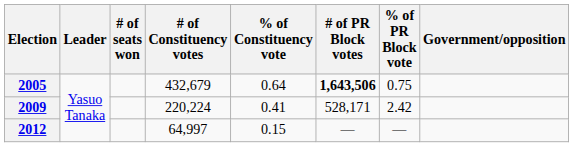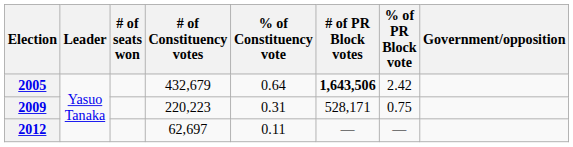 <table class="wikitable sortable">
 <tr>
 <th>Election</th>
 <th>Leader</th>
 <th># of seats won</th>
 <th># of Constituency votes</th>
 <th>% of Constituency vote</th>
 <th># of PR Block votes</th>
 <th>% of PR Block vote</th>
 <th>Government/opposition</th>
 </tr>
 <tr style="text-align:center;">
 <th><a href='#'>2005</a></th>
 <td rowspan="3"><a href='#'>Yasuo Tanaka</a></td>
 <td></td>
 <td>432,679</td>
 <td>0.64</td>
 <td><strong>1,643,506</strong></td>
-<td>0.75</td>
+<td>2.42</td>
 <td></td>
 </tr>
 <tr style="text-align:center;">
 <th><a href='#'>2009</a></th>
 <td></td>
-<td>220,224</td>
-<td>0.41</td>
+<td>220,223</td>
+<td>0.31</td>
 <td>528,171</td>
-<td>2.42</td>
+<td>0.75</td>
 <td></td>
 </tr>
 <tr style="text-align:center;">
 <th><a href='#'>2012</a></th>
 <td></td>
-<td>64,997</td>
-<td>0.15</td>
+<td>62,697</td>
+<td>0.11</td>
 <td>—</td>
 <td>—</td>
 <td></td>
 </tr>
 </table>
